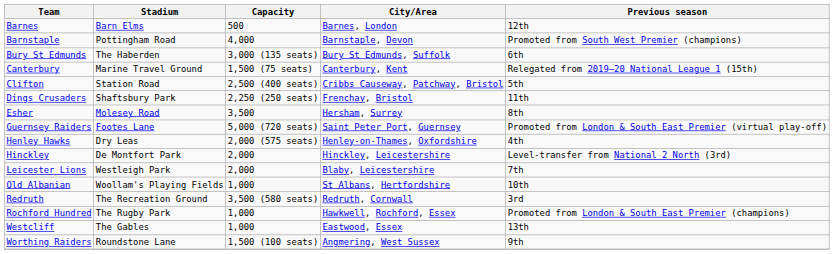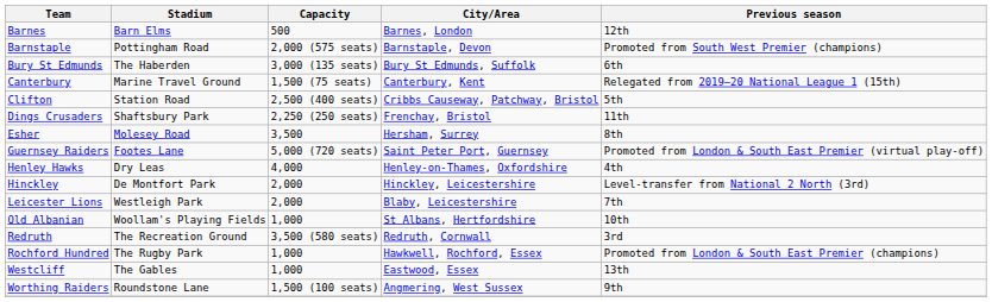 <table class="wikitable sortable">
 <tr>
 <th>Team</th>
 <th>Stadium</th>
 <th>Capacity</th>
 <th>City/Area</th>
 <th>Previous season</th>
 </tr>
 <tr>
 <td><a href='#'>Barnes</a></td>
 <td><a href='#'>Barn Elms</a></td>
 <td>500</td>
 <td><a href='#'>Barnes</a>, <a href='#'>London</a></td>
 <td>12th</td>
 </tr>
 <tr>
 <td><a href='#'>Barnstaple</a></td>
 <td>Pottingham Road</td>
-<td>4,000</td>
+<td>2,000 (575 seats)</td>
 <td><a href='#'>Barnstaple</a>, <a href='#'>Devon</a></td>
 <td>Promoted from <a href='#'>South West Premier</a> (champions)</td>
 </tr>
 <tr>
 <td><a href='#'>Bury St Edmunds</a></td>
 <td>The Haberden</td>
 <td>3,000 (135 seats)</td>
 <td><a href='#'>Bury St Edmunds</a>, <a href='#'>Suffolk</a></td>
 <td>6th</td>
 </tr>
 <tr>
 <td><a href='#'>Canterbury</a></td>
 <td>Marine Travel Ground</td>
 <td>1,500 (75 seats)</td>
 <td><a href='#'>Canterbury</a>, <a href='#'>Kent</a></td>
 <td>Relegated from <a href='#'>2019–20 National League 1</a> (15th)</td>
 </tr>
 <tr>
 <td><a href='#'>Clifton</a></td>
 <td>Station Road</td>
 <td>2,500 (400 seats)</td>
 <td><a href='#'>Cribbs Causeway</a>, <a href='#'>Patchway</a>, <a href='#'>Bristol</a></td>
 <td>5th</td>
 </tr>
 <tr>
 <td><a href='#'>Dings Crusaders</a></td>
 <td>Shaftsbury Park</td>
 <td>2,250 (250 seats)</td>
 <td><a href='#'>Frenchay</a>, <a href='#'>Bristol</a></td>
 <td>11th</td>
 </tr>
 <tr>
 <td><a href='#'>Esher</a></td>
 <td><a href='#'>Molesey Road</a></td>
 <td>3,500</td>
 <td><a href='#'>Hersham</a>, <a href='#'>Surrey</a></td>
 <td>8th</td>
 </tr>
 <tr>
 <td><a href='#'>Guernsey Raiders</a></td>
 <td><a href='#'>Footes Lane</a></td>
 <td>5,000 (720 seats)</td>
 <td><a href='#'>Saint Peter Port</a>, <a href='#'>Guernsey</a></td>
 <td>Promoted from <a href='#'>London & South East Premier</a> (virtual play-off)</td>
 </tr>
 <tr>
 <td><a href='#'>Henley Hawks</a></td>
 <td>Dry Leas</td>
-<td>2,000 (575 seats)</td>
+<td>4,000</td>
 <td><a href='#'>Henley-on-Thames</a>, <a href='#'>Oxfordshire</a></td>
 <td>4th</td>
 </tr>
 <tr>
 <td><a href='#'>Hinckley</a></td>
 <td>De Montfort Park</td>
 <td>2,000</td>
 <td><a href='#'>Hinckley</a>, <a href='#'>Leicestershire</a></td>
 <td>Level-transfer from <a href='#'>National 2 North</a> (3rd)</td>
 </tr>
 <tr>
 <td><a href='#'>Leicester Lions</a></td>
 <td>Westleigh Park</td>
 <td>2,000</td>
 <td><a href='#'>Blaby</a>, <a href='#'>Leicestershire</a></td>
 <td>7th</td>
 </tr>
 <tr>
 <td><a href='#'>Old Albanian</a></td>
 <td>Woollam's Playing Fields</td>
 <td>1,000</td>
 <td><a href='#'>St Albans</a>, <a href='#'>Hertfordshire</a></td>
 <td>10th</td>
 </tr>
 <tr>
 <td><a href='#'>Redruth</a></td>
 <td>The Recreation Ground</td>
 <td>3,500 (580 seats)</td>
 <td><a href='#'>Redruth</a>, <a href='#'>Cornwall</a></td>
 <td>3rd</td>
 </tr>
 <tr>
 <td><a href='#'>Rochford Hundred</a></td>
 <td>The Rugby Park</td>
 <td>1,000</td>
 <td><a href='#'>Hawkwell</a>, <a href='#'>Rochford</a>, <a href='#'>Essex</a></td>
 <td>Promoted from <a href='#'>London & South East Premier</a> (champions)</td>
 </tr>
 <tr>
 <td><a href='#'>Westcliff</a></td>
 <td>The Gables</td>
 <td>1,000</td>
 <td><a href='#'>Eastwood</a>, <a href='#'>Essex</a></td>
 <td>13th</td>
 </tr>
 <tr>
 <td><a href='#'>Worthing Raiders</a></td>
 <td>Roundstone Lane</td>
 <td>1,500 (100 seats)</td>
 <td><a href='#'>Angmering</a>, <a href='#'>West Sussex</a></td>
 <td>9th</td>
 </tr>
 <tr>
 </tr>
 </table>
